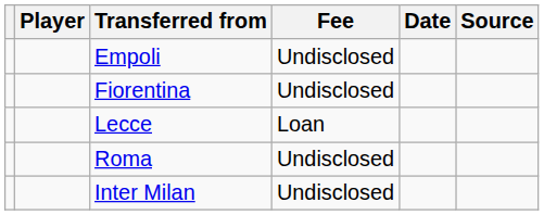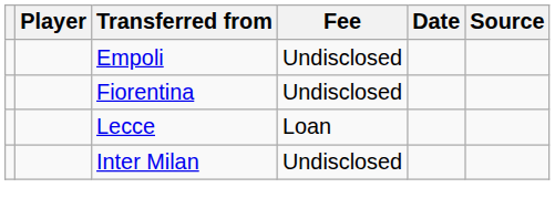 <table class="wikitable plainrowheaders sortable">
 <tr>
 <th></th>
 <th scope="col">Player</th>
 <th>Transferred from</th>
 <th style="width: 65px;">Fee</th>
 <th scope="col">Date</th>
 <th scope="col">Source</th>
 </tr>
 <tr>
 <td align="center"></td>
 <td></td>
 <td> <a href='#'>Empoli</a></td>
 <td>Undisclosed</td>
 <td></td>
 <td></td>
 </tr>
 <tr>
 <td align="center"></td>
 <td></td>
 <td> <a href='#'>Fiorentina</a></td>
 <td>Undisclosed</td>
 <td></td>
 <td></td>
 </tr>
 <tr>
 <td align="center"></td>
 <td></td>
 <td> <a href='#'>Lecce</a></td>
 <td>Loan</td>
 <td></td>
 <td></td>
 </tr>
 <tr>
 <td align="center"></td>
 <td></td>
-<td> <a href='#'>Roma</a></td>
-<td>Undisclosed</td>
-<td></td>
-<td></td>
-</tr>
-<tr>
-<td align="center"></td>
-<td></td>
 <td> <a href='#'>Inter Milan</a></td>
 <td>Undisclosed</td>
 <td></td>
 <td></td>
 </tr>
 </table>
